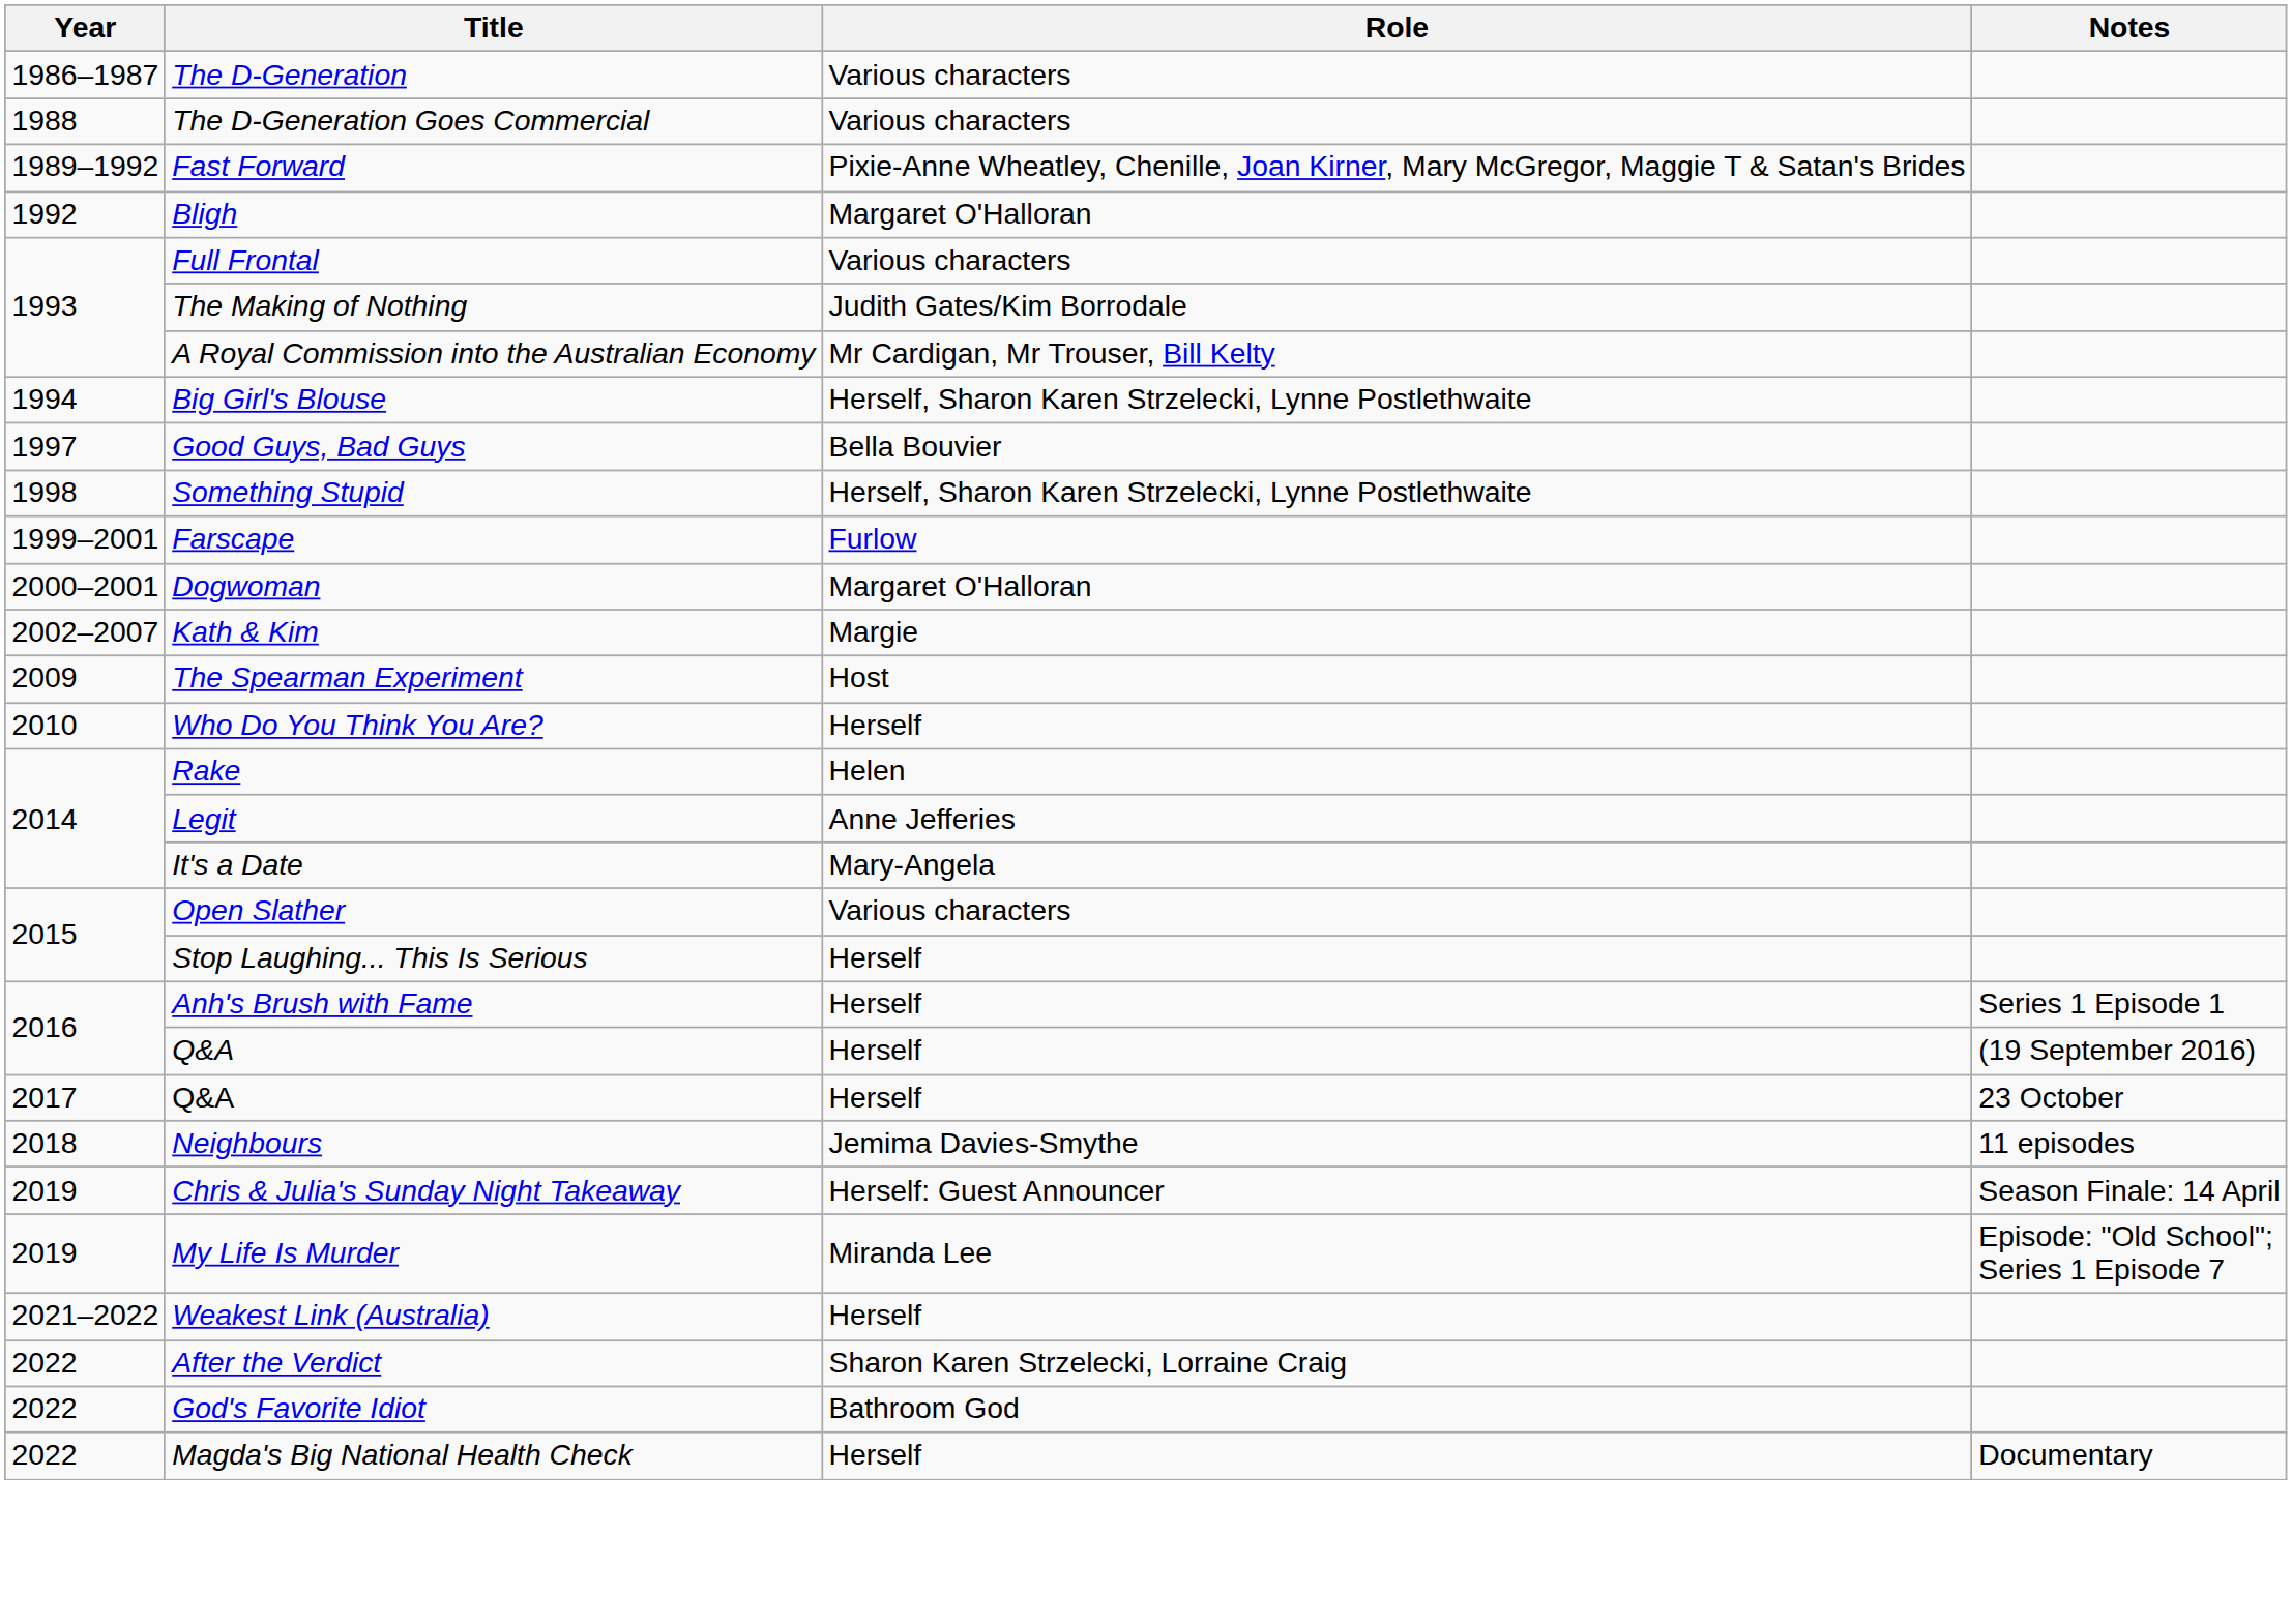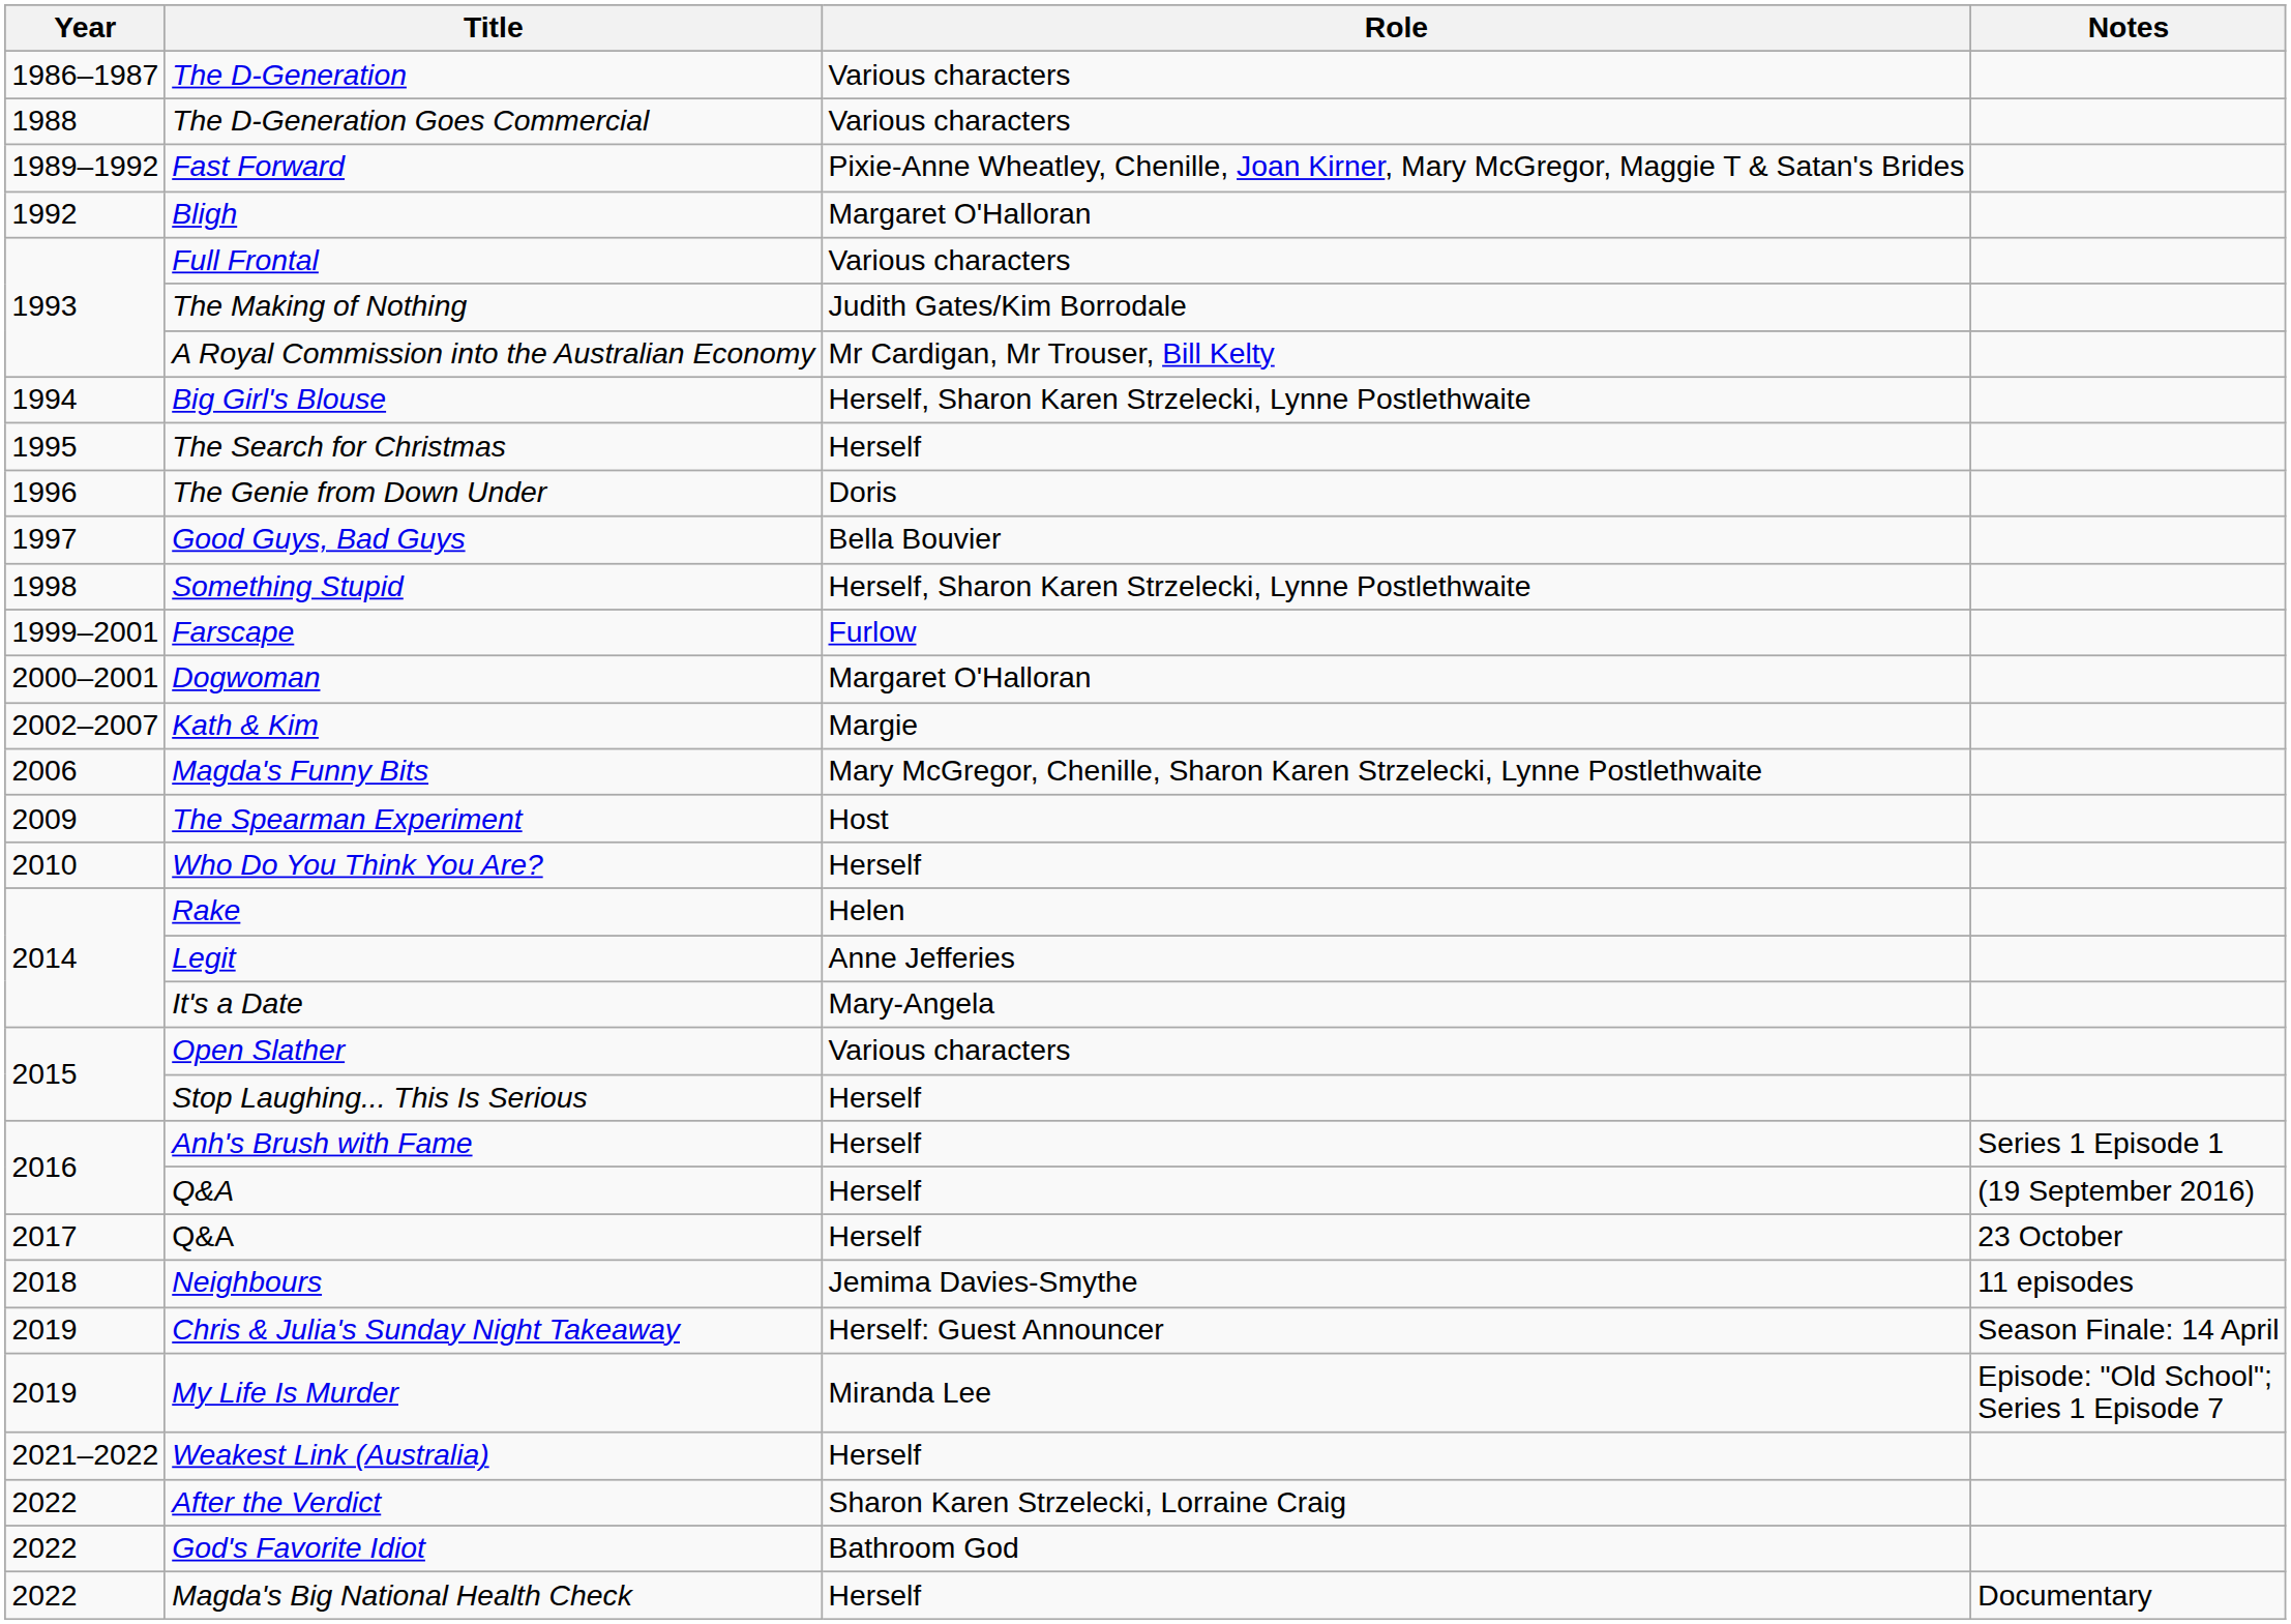 <table class="wikitable sortable">
 <tr>
 <th>Year</th>
 <th>Title</th>
 <th>Role</th>
 <th class = "unsortable">Notes</th>
 </tr>
 <tr>
 <td>1986–1987</td>
 <td data-sort-value="D-Generation, The"><em><a href='#'>The D-Generation</a></em></td>
 <td>Various characters</td>
 <td></td>
 </tr>
 <tr>
 <td>1988</td>
 <td data-sort-value="D-Generation Goes Commercial, The"><em>The D-Generation Goes Commercial</em></td>
 <td>Various characters</td>
 <td></td>
 </tr>
 <tr>
 <td>1989–1992</td>
 <td><em><a href='#'>Fast Forward</a></em></td>
 <td>Pixie-Anne Wheatley, Chenille, <a href='#'>Joan Kirner</a>, Mary McGregor, Maggie T & Satan's Brides</td>
 <td></td>
 </tr>
 <tr>
 <td>1992</td>
 <td><em><a href='#'>Bligh</a></em></td>
 <td>Margaret O'Halloran</td>
 <td></td>
 </tr>
 <tr>
 <td rowspan=3>1993</td>
 <td><em><a href='#'>Full Frontal</a></em></td>
 <td>Various characters</td>
 <td></td>
 </tr>
 <tr>
 <td data-sort-value="Making of Nothing, The"><em>The Making of Nothing</em></td>
 <td>Judith Gates/Kim Borrodale</td>
 <td></td>
 </tr>
 <tr>
 <td data-sort-value="Royal Commission into the Australian Economy, A"><em>A Royal Commission into the Australian Economy</em></td>
 <td>Mr Cardigan, Mr Trouser, <a href='#'>Bill Kelty</a></td>
 <td></td>
 </tr>
 <tr>
 <td>1994</td>
 <td><em><a href='#'>Big Girl's Blouse</a></em></td>
 <td>Herself, Sharon Karen Strzelecki, Lynne Postlethwaite</td>
 <td></td>
 </tr>
 <tr>
+<td>1995</td>
+<td data-sort-value="Search for Christmas, The"><em>The Search for Christmas</em></td>
+<td>Herself</td>
+<td></td>
+</tr>
+<tr>
+<td>1996</td>
+<td data-sort-value="Genie from Down Under, The"><em>The Genie from Down Under</em></td>
+<td>Doris</td>
+<td></td>
+</tr>
+<tr>
 <td>1997</td>
 <td><em><a href='#'>Good Guys, Bad Guys</a></em></td>
 <td>Bella Bouvier</td>
 <td></td>
 </tr>
 <tr>
 <td>1998</td>
 <td><em><a href='#'>Something Stupid</a></em></td>
 <td>Herself, Sharon Karen Strzelecki, Lynne Postlethwaite</td>
 <td></td>
 </tr>
 <tr>
 <td>1999–2001</td>
 <td><em><a href='#'>Farscape</a></em></td>
 <td><a href='#'>Furlow</a></td>
 <td></td>
 </tr>
 <tr>
 <td>2000–2001</td>
 <td><em><a href='#'>Dogwoman</a></em></td>
 <td>Margaret O'Halloran</td>
 <td></td>
 </tr>
 <tr>
 <td>2002–2007</td>
 <td><em><a href='#'>Kath & Kim</a></em></td>
 <td>Margie</td>
+<td></td>
+</tr>
+<tr>
+<td>2006</td>
+<td><em><a href='#'>Magda's Funny Bits</a></em></td>
+<td>Mary McGregor, Chenille, Sharon Karen Strzelecki, Lynne Postlethwaite</td>
 <td></td>
 </tr>
 <tr>
 <td>2009</td>
 <td data-sort-value="Spearman Experiment, The"><em><a href='#'>The Spearman Experiment</a></em></td>
 <td>Host</td>
 <td></td>
 </tr>
 <tr>
 <td>2010</td>
 <td><em><a href='#'>Who Do You Think You Are?</a></em></td>
 <td>Herself</td>
 <td></td>
 </tr>
 <tr>
 <td rowspan=3>2014</td>
 <td><em><a href='#'>Rake</a></em></td>
 <td>Helen</td>
 <td></td>
 </tr>
 <tr>
 <td><em><a href='#'>Legit</a></em></td>
 <td>Anne Jefferies</td>
 <td></td>
 </tr>
 <tr>
 <td><em>It's a Date</em></td>
 <td>Mary-Angela</td>
 <td></td>
 </tr>
 <tr>
 <td rowspan=2>2015</td>
 <td><em><a href='#'>Open Slather</a></em></td>
 <td>Various characters</td>
 <td></td>
 </tr>
 <tr>
 <td><em>Stop Laughing... This Is Serious</em></td>
 <td>Herself</td>
 <td></td>
 </tr>
 <tr>
 <td rowspan=2>2016</td>
 <td><em><a href='#'>Anh's Brush with Fame</a></em></td>
 <td>Herself</td>
 <td>Series 1 Episode 1</td>
 </tr>
 <tr>
 <td><em>Q&A</em></td>
 <td>Herself</td>
 <td>(19 September 2016)</td>
 </tr>
 <tr>
 <td>2017</td>
 <td>Q&A</td>
 <td>Herself</td>
 <td>23 October</td>
 </tr>
 <tr>
 <td>2018</td>
 <td><em><a href='#'>Neighbours</a></em></td>
 <td>Jemima Davies-Smythe</td>
 <td>11 episodes</td>
 </tr>
 <tr>
 <td>2019</td>
 <td><em><a href='#'>Chris & Julia's Sunday Night Takeaway</a></em></td>
 <td>Herself: Guest Announcer</td>
 <td>Season Finale: 14 April</td>
 </tr>
 <tr>
 <td>2019</td>
 <td><em><a href='#'>My Life Is Murder</a></em></td>
 <td>Miranda Lee</td>
 <td>Episode: "Old School";<br>Series 1 Episode 7</td>
 </tr>
 <tr>
 <td>2021–2022</td>
 <td><em><a href='#'>Weakest Link (Australia)</a></em></td>
 <td>Herself</td>
 <td></td>
 </tr>
 <tr>
 <td>2022</td>
 <td><em><a href='#'>After the Verdict</a></em></td>
 <td>Sharon Karen Strzelecki, Lorraine Craig</td>
 <td></td>
 </tr>
 <tr>
 <td>2022</td>
 <td><em><a href='#'>God's Favorite Idiot</a></em></td>
 <td>Bathroom God</td>
 </tr>
 <tr>
 <td>2022</td>
 <td><em>Magda's Big National Health Check</em></td>
 <td>Herself</td>
 <td>Documentary</td>
 </tr>
 </table>
